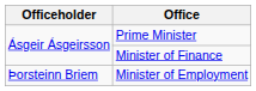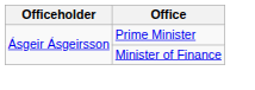 <table class="wikitable">
 <tr>
 <th>Officeholder</th>
 <th>Office</th>
 </tr>
 <tr>
 <td rowspan=2><a href='#'>Ásgeir Ásgeirsson</a></td>
 <td><a href='#'>Prime Minister</a></td>
 </tr>
 <tr>
 <td><a href='#'>Minister of Finance</a></td>
 </tr>
-<tr>
-<td><a href='#'>Þorsteinn Briem</a></td>
-<td><a href='#'>Minister of Employment</a></td>
-</tr>
 </table>
